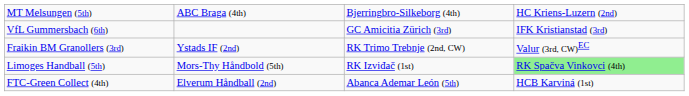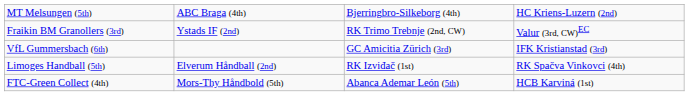 <table class="wikitable">
 <tr>
 <td width=250px> <a href='#'>MT Melsungen</a> <small>(<a href='#'>5th</a>)</small></td>
 <td width=250px> <a href='#'>ABC Braga</a> <small>(4th)</small></td>
 <td width=250px> <a href='#'>Bjerringbro-Silkeborg</a> <small>(4th)</small></td>
 <td width=250px> <a href='#'>HC Kriens-Luzern</a> <small>(<a href='#'>2nd</a>)</small></td>
 </tr>
 <tr>
+<td> <a href='#'>Fraikin BM Granollers</a> <small>(<a href='#'>3rd</a>)</small></td>
+<td> <a href='#'>Ystads IF</a> <small>(<a href='#'>2nd</a>)</small></td>
+<td> <a href='#'>RK Trimo Trebnje</a> <small>(2nd, CW)</small></td>
+<td> <a href='#'>Valur</a> <small>(3rd, CW)</small><sup><a href='#'>EC</a></sup></td>
+</tr>
+<tr>
 <td> <a href='#'>VfL Gummersbach</a> <small>(<a href='#'>6th</a>)</small></td>
 <td></td>
 <td> <a href='#'>GC Amicitia Zürich</a> <small>(<a href='#'>3rd</a>)</small></td>
 <td> <a href='#'>IFK Kristianstad</a> <small>(<a href='#'>3rd</a>)</small></td>
 </tr>
 <tr>
-<td> <a href='#'>Fraikin BM Granollers</a> <small>(<a href='#'>3rd</a>)</small></td>
-<td> <a href='#'>Ystads IF</a> <small>(<a href='#'>2nd</a>)</small></td>
-<td> <a href='#'>RK Trimo Trebnje</a> <small>(2nd, CW)</small></td>
-<td> <a href='#'>Valur</a> <small>(3rd, CW)</small><sup><a href='#'>EC</a></sup></td>
-</tr>
-<tr>
 <td> <a href='#'>Limoges Handball</a> <small>(<a href='#'>5th</a>)</small></td>
-<td> <a href='#'>Mors-Thy Håndbold</a> <small>(5th)</small></td>
+<td> <a href='#'>Elverum Håndball</a> <small>(<a href='#'>2nd</a>)</small></td>
 <td> <a href='#'>RK Izviđač</a> <small>(1st)</small></td>
-<td style="background: lightgreen;"> <a href='#'>RK Spačva Vinkovci</a> <small>(4th)</small></td>
+<td> <a href='#'>RK Spačva Vinkovci</a> <small>(4th)</small></td>
 </tr>
 <tr>
 <td> <a href='#'>FTC-Green Collect</a> <small>(4th)</small></td>
-<td> <a href='#'>Elverum Håndball</a> <small>(<a href='#'>2nd</a>)</small></td>
+<td> <a href='#'>Mors-Thy Håndbold</a> <small>(5th)</small></td>
 <td> <a href='#'>Abanca Ademar León</a> <small>(<a href='#'>5th</a>)</small></td>
 <td> <a href='#'>HCB Karviná</a> <small>(1st)</small></td>
 </tr>
 </table>
